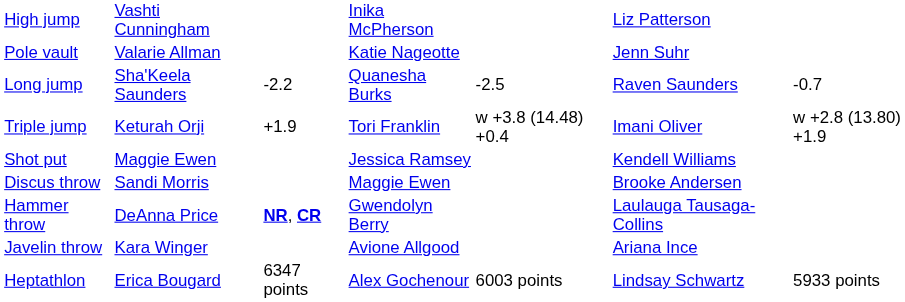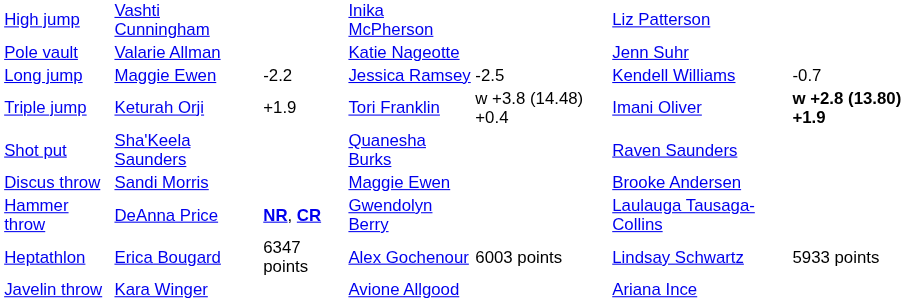 <table>
 <tr>
 <td><a href='#'>High jump</a></td>
 <td><a href='#'>Vashti Cunningham</a></td>
 <td></td>
 <td><a href='#'>Inika McPherson</a></td>
 <td></td>
 <td><a href='#'>Liz Patterson</a></td>
 <td></td>
 </tr>
 <tr>
 <td><a href='#'>Pole vault</a></td>
 <td><a href='#'>Valarie Allman</a></td>
 <td></td>
 <td><a href='#'>Katie Nageotte</a></td>
 <td></td>
 <td><a href='#'>Jenn Suhr</a></td>
 <td></td>
 </tr>
 <tr>
 <td><a href='#'>Long jump</a></td>
-<td><a href='#'>Sha'Keela Saunders</a></td>
+<td><a href='#'>Maggie Ewen</a></td>
 <td> -2.2</td>
-<td><a href='#'>Quanesha Burks</a></td>
+<td><a href='#'>Jessica Ramsey</a></td>
 <td> -2.5</td>
-<td><a href='#'>Raven Saunders</a></td>
+<td><a href='#'>Kendell Williams</a></td>
 <td> -0.7</td>
 </tr>
 <tr>
 <td><a href='#'>Triple jump</a></td>
 <td><a href='#'>Keturah Orji</a></td>
 <td> +1.9</td>
 <td><a href='#'>Tori Franklin</a></td>
 <td>w +3.8 (14.48) +0.4</td>
 <td><a href='#'>Imani Oliver</a></td>
-<td>w +2.8 (13.80) +1.9</td>
+<td><strong>w +2.8 (13.80) +1.9</strong></td>
 </tr>
 <tr>
 <td><a href='#'>Shot put</a></td>
-<td><a href='#'>Maggie Ewen</a></td>
+<td><a href='#'>Sha'Keela Saunders</a></td>
 <td></td>
-<td><a href='#'>Jessica Ramsey</a></td>
+<td><a href='#'>Quanesha Burks</a></td>
 <td></td>
-<td><a href='#'>Kendell Williams</a></td>
+<td><a href='#'>Raven Saunders</a></td>
 <td></td>
 </tr>
 <tr>
 <td><a href='#'>Discus throw</a></td>
 <td><a href='#'>Sandi Morris</a></td>
 <td></td>
 <td><a href='#'>Maggie Ewen</a></td>
 <td></td>
 <td><a href='#'>Brooke Andersen</a></td>
 <td></td>
 </tr>
 <tr>
 <td><a href='#'>Hammer throw</a></td>
 <td><a href='#'>DeAnna Price</a></td>
 <td> <strong><a href='#'>NR</a></strong>, <strong><a href='#'>CR</a></strong></td>
 <td><a href='#'>Gwendolyn Berry</a></td>
 <td></td>
 <td><a href='#'>Laulauga Tausaga-Collins</a></td>
 <td></td>
 </tr>
 <tr>
+<td><a href='#'>Heptathlon</a></td>
+<td><a href='#'>Erica Bougard</a></td>
+<td>6347 points</td>
+<td><a href='#'>Alex Gochenour</a></td>
+<td>6003 points</td>
+<td><a href='#'>Lindsay Schwartz</a></td>
+<td>5933 points</td>
+</tr>
+<tr>
 <td><a href='#'>Javelin throw</a></td>
 <td><a href='#'>Kara Winger</a></td>
 <td></td>
 <td><a href='#'>Avione Allgood</a></td>
 <td></td>
 <td><a href='#'>Ariana Ince</a></td>
 <td></td>
 </tr>
-<tr>
-<td><a href='#'>Heptathlon</a></td>
-<td><a href='#'>Erica Bougard</a></td>
-<td>6347 points</td>
-<td><a href='#'>Alex Gochenour</a></td>
-<td>6003 points</td>
-<td><a href='#'>Lindsay Schwartz</a></td>
-<td>5933 points</td>
-</tr>
 </table>
